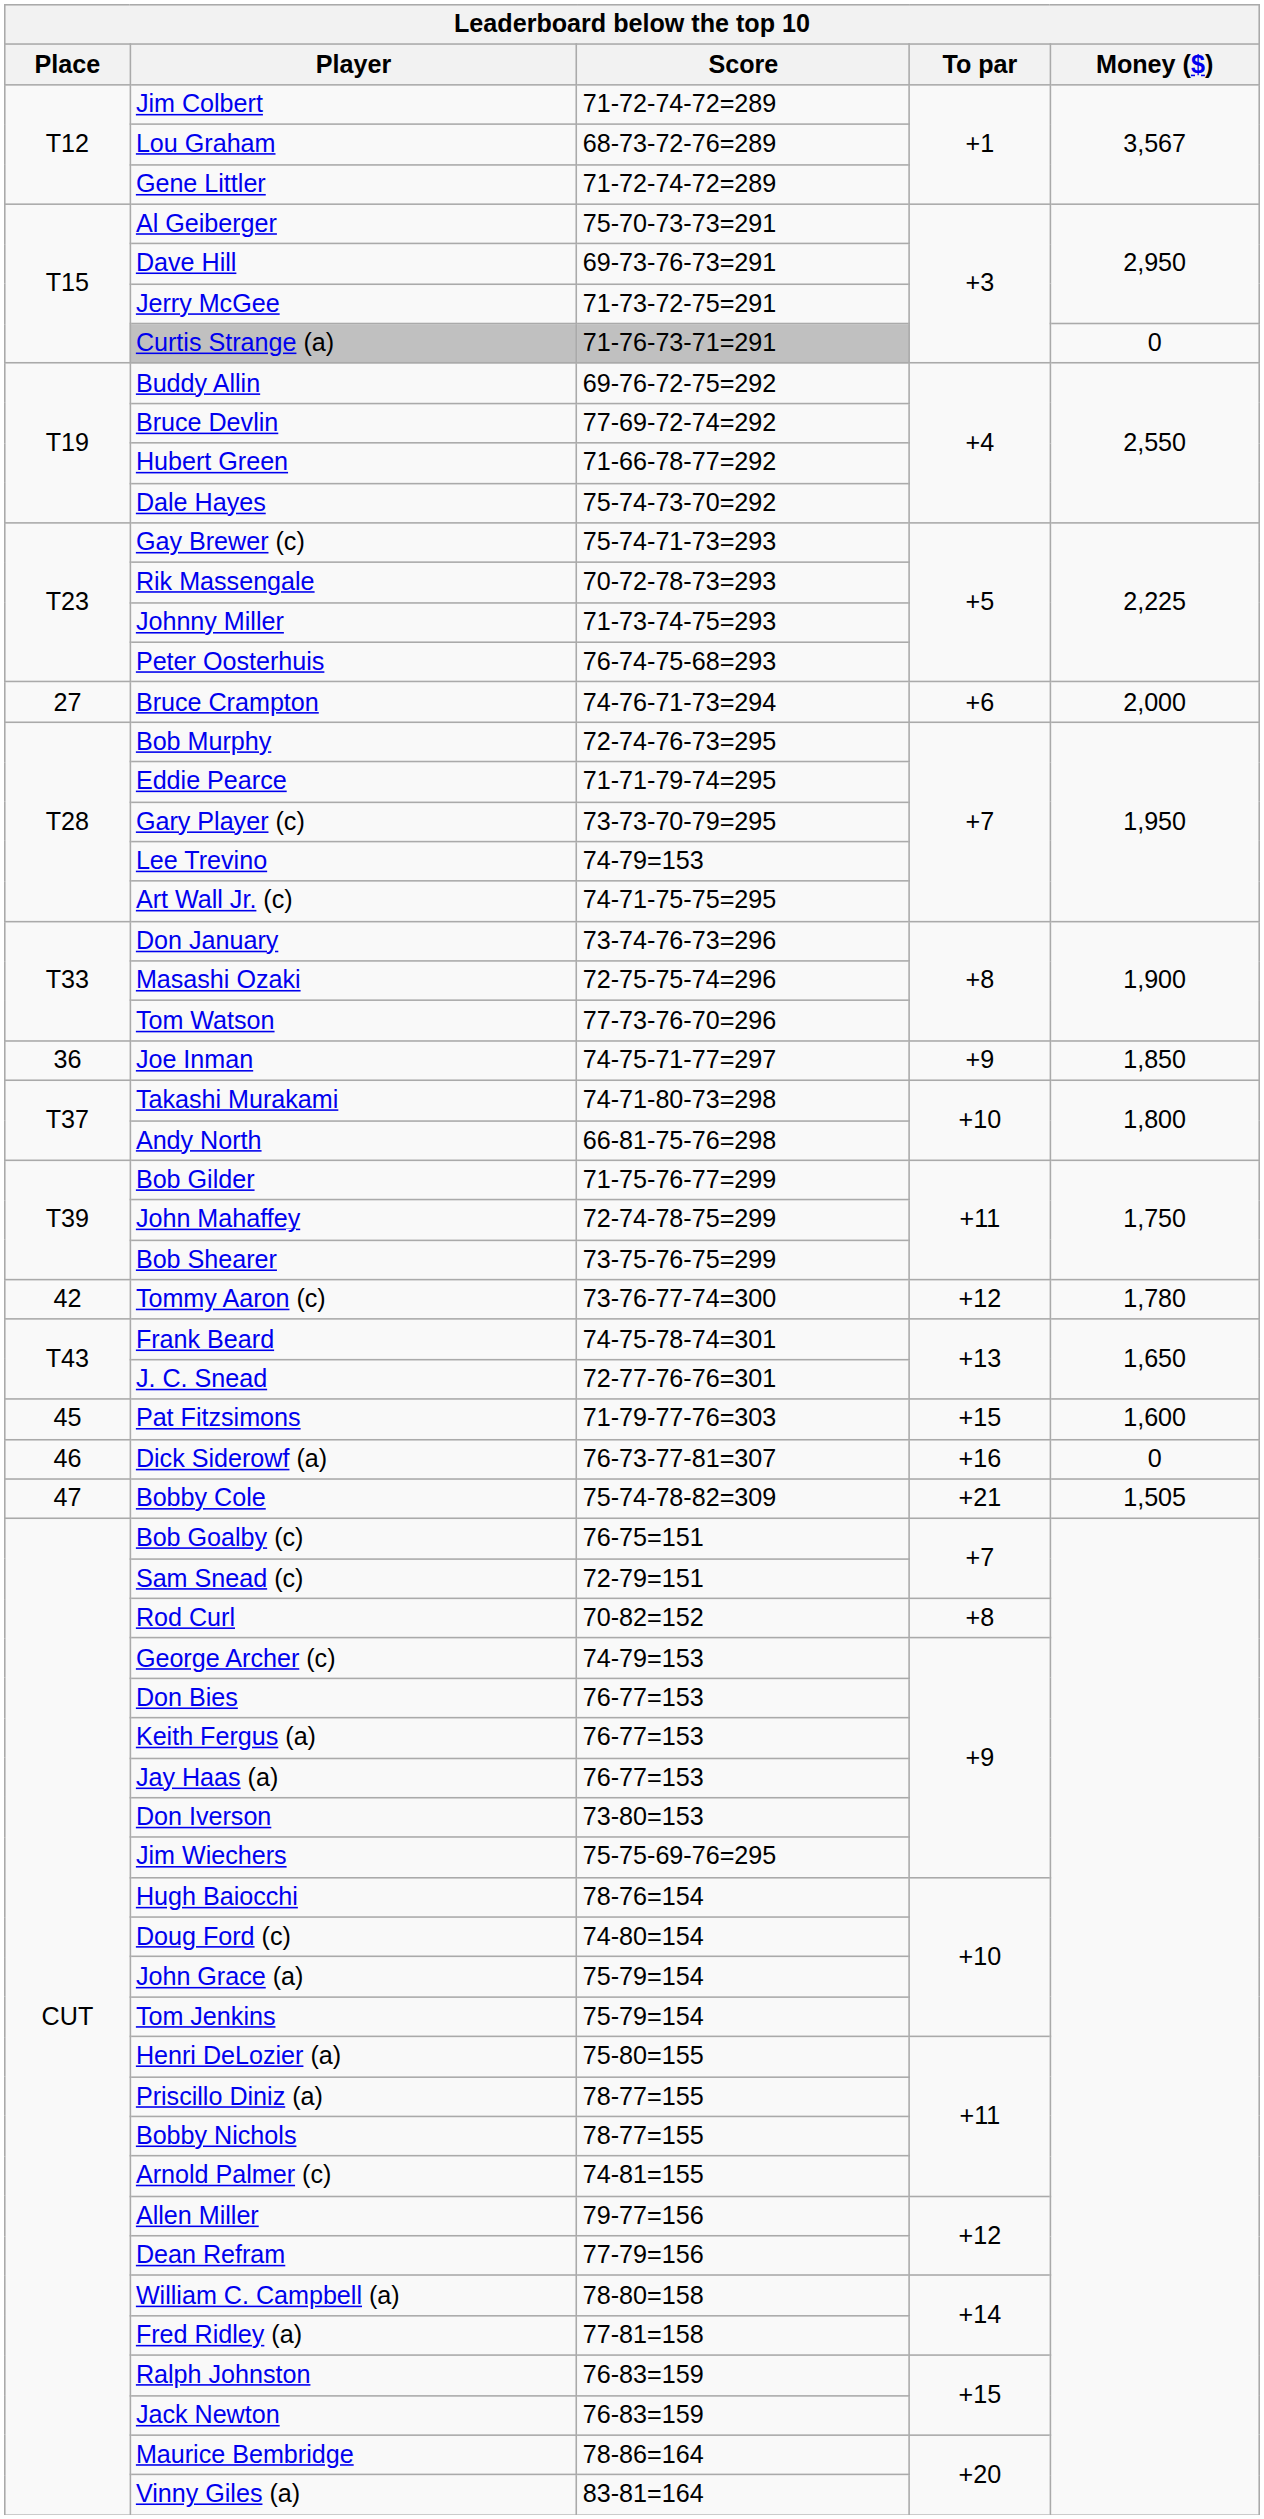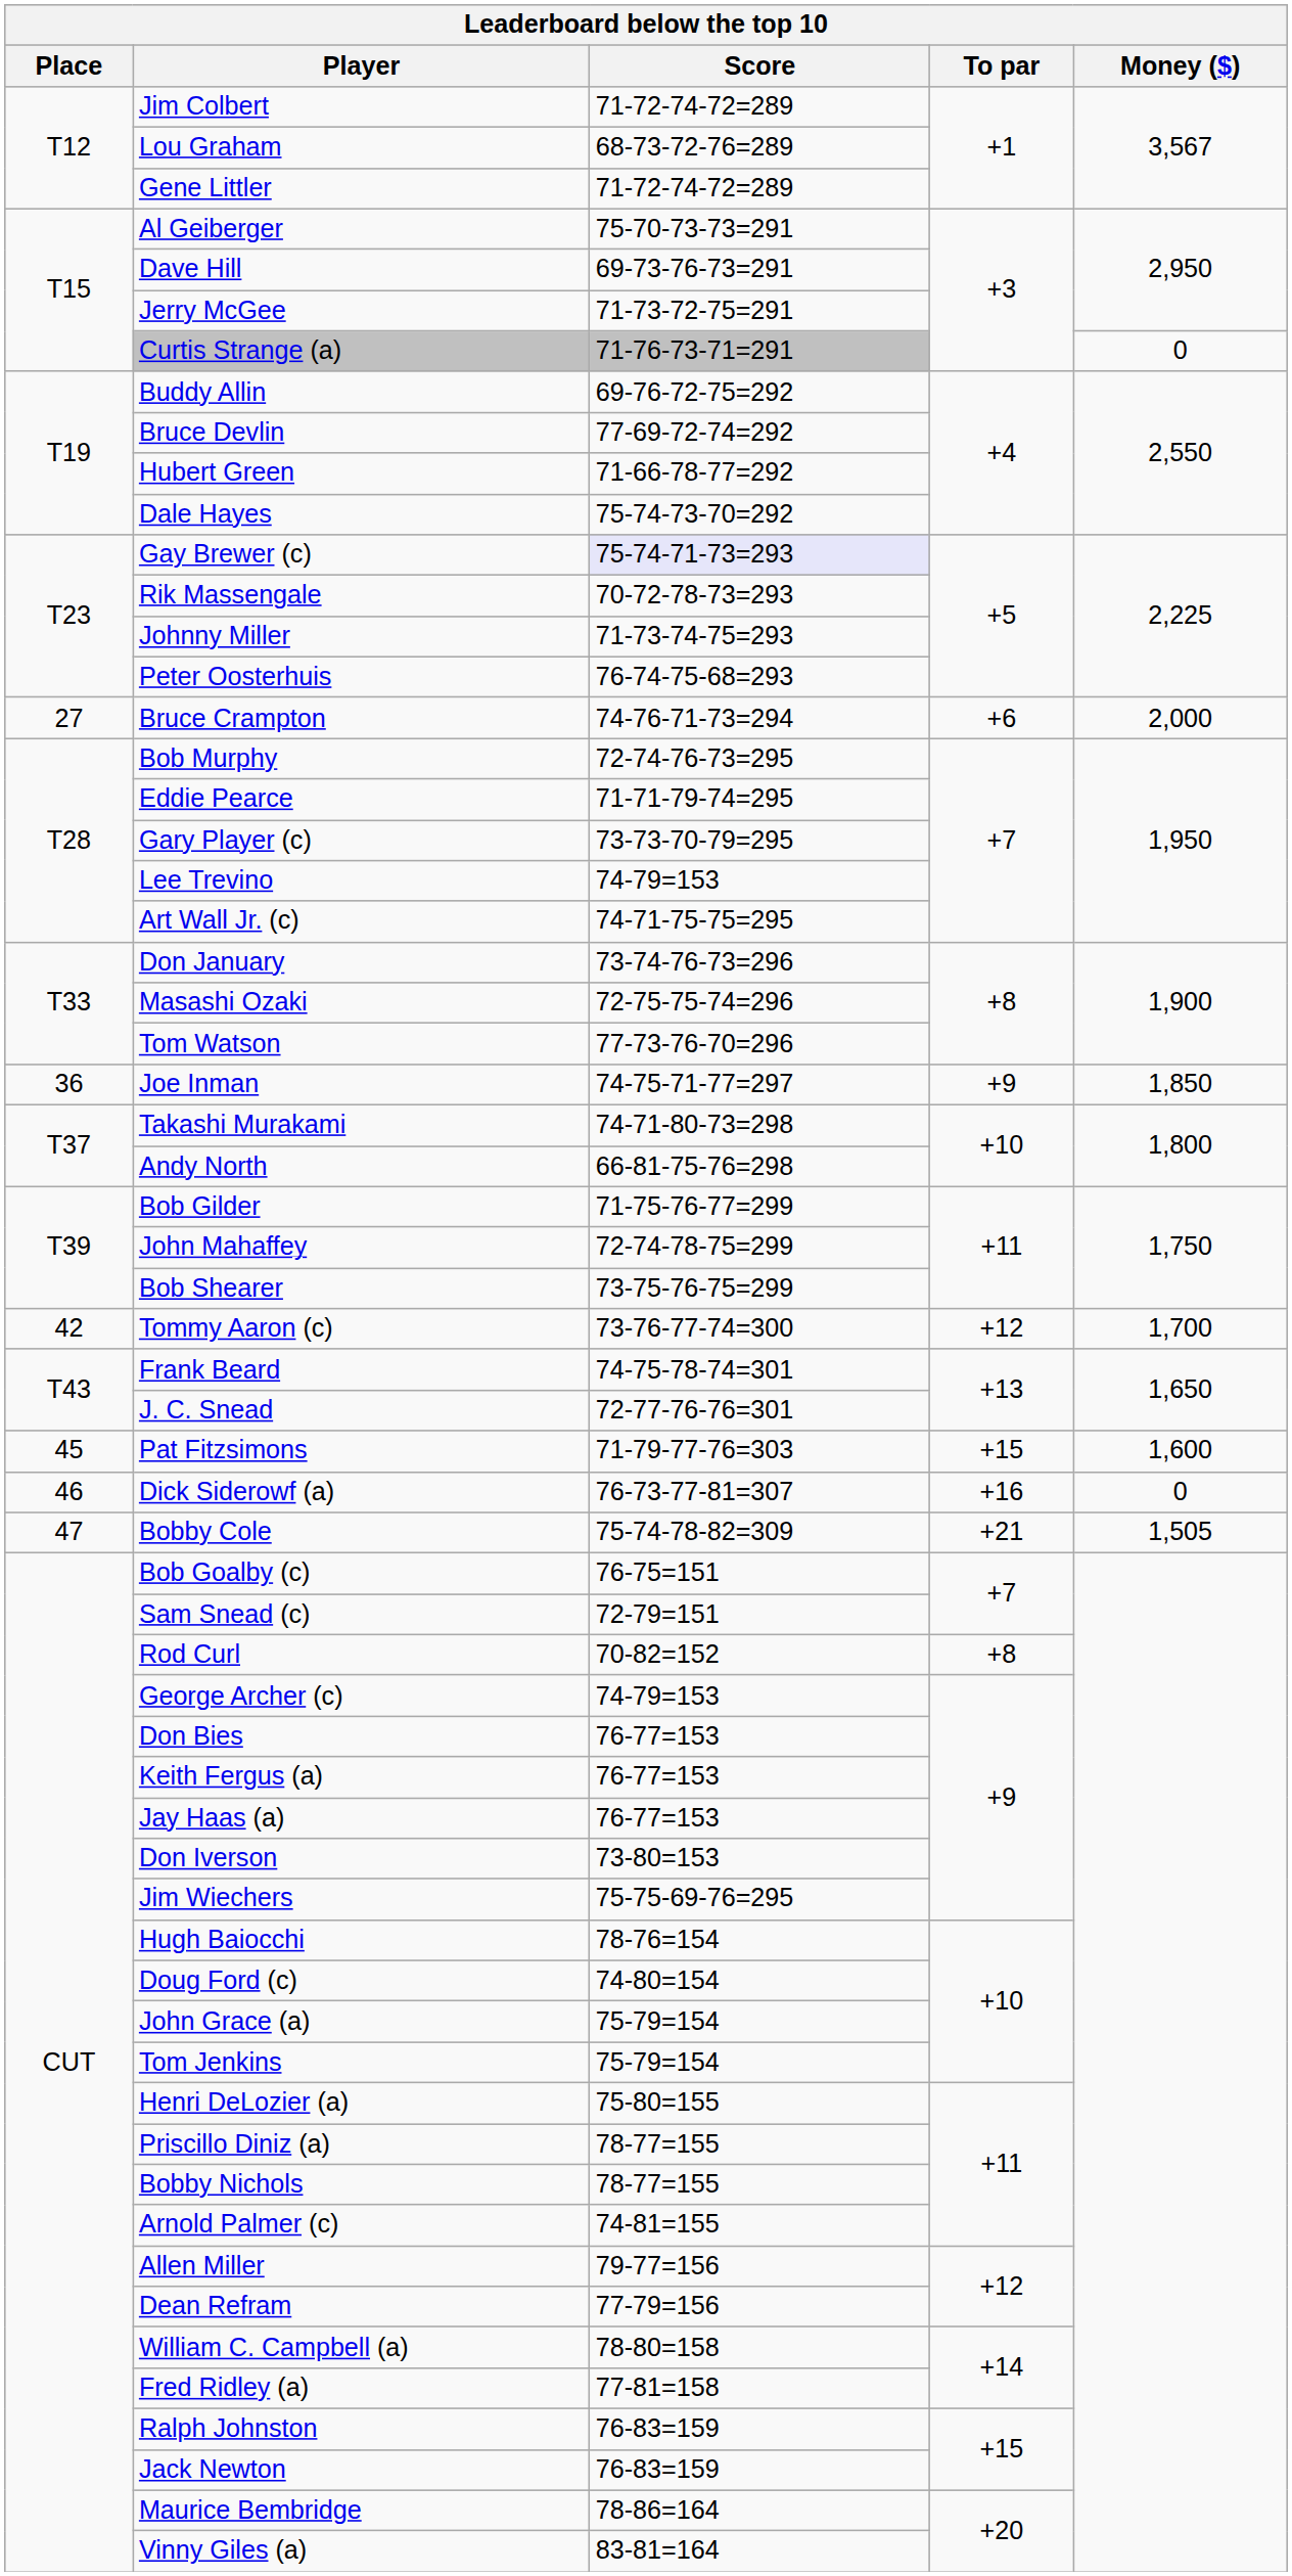 <table class="collapsible collapsed wikitable" style="width:50em; margin-top:-1px">
 <tr>
 <th scope="col" colspan="6">Leaderboard below the top 10</th>
 </tr>
 <tr>
 <th>Place</th>
 <th>Player</th>
 <th>Score</th>
 <th>To par</th>
 <th>Money (<a href='#'>$</a>)</th>
 </tr>
 <tr>
 <td rowspan=3 align=center>T12</td>
 <td> <a href='#'>Jim Colbert</a></td>
 <td>71-72-74-72=289</td>
 <td rowspan=3 align=center>+1</td>
 <td rowspan=3 align=center>3,567</td>
 </tr>
 <tr>
 <td> <a href='#'>Lou Graham</a></td>
 <td>68-73-72-76=289</td>
 </tr>
 <tr>
 <td> <a href='#'>Gene Littler</a></td>
 <td>71-72-74-72=289</td>
 </tr>
 <tr>
 <td rowspan=4 align=center>T15</td>
 <td> <a href='#'>Al Geiberger</a></td>
 <td>75-70-73-73=291</td>
 <td rowspan=4 align=center>+3</td>
 <td rowspan=3 align=center>2,950</td>
 </tr>
 <tr>
 <td> <a href='#'>Dave Hill</a></td>
 <td>69-73-76-73=291</td>
 </tr>
 <tr>
 <td> <a href='#'>Jerry McGee</a></td>
 <td>71-73-72-75=291</td>
 </tr>
 <tr>
 <td style="background:silver"> <a href='#'>Curtis Strange</a> (a)</td>
 <td style="background:silver">71-76-73-71=291</td>
 <td align=center>0</td>
 </tr>
 <tr>
 <td rowspan=4 align=center>T19</td>
 <td> <a href='#'>Buddy Allin</a></td>
 <td>69-76-72-75=292</td>
 <td rowspan=4 align=center>+4</td>
 <td rowspan=4 align=center>2,550</td>
 </tr>
 <tr>
 <td> <a href='#'>Bruce Devlin</a></td>
 <td>77-69-72-74=292</td>
 </tr>
 <tr>
 <td> <a href='#'>Hubert Green</a></td>
 <td>71-66-78-77=292</td>
 </tr>
 <tr>
 <td> <a href='#'>Dale Hayes</a></td>
 <td>75-74-73-70=292</td>
 </tr>
 <tr>
 <td rowspan=4 align=center>T23</td>
 <td> <a href='#'>Gay Brewer</a> (c)</td>
-<td>75-74-71-73=293</td>
+<td style="background: lavender;">75-74-71-73=293</td>
 <td rowspan=4 align=center>+5</td>
 <td rowspan=4 align=center>2,225</td>
 </tr>
 <tr>
 <td> <a href='#'>Rik Massengale</a></td>
 <td>70-72-78-73=293</td>
 </tr>
 <tr>
 <td> <a href='#'>Johnny Miller</a></td>
 <td>71-73-74-75=293</td>
 </tr>
 <tr>
 <td> <a href='#'>Peter Oosterhuis</a></td>
 <td>76-74-75-68=293</td>
 </tr>
 <tr>
 <td align=center>27</td>
 <td> <a href='#'>Bruce Crampton</a></td>
 <td>74-76-71-73=294</td>
 <td align=center>+6</td>
 <td align=center>2,000</td>
 </tr>
 <tr>
 <td rowspan=5 align=center>T28</td>
 <td> <a href='#'>Bob Murphy</a></td>
 <td>72-74-76-73=295</td>
 <td rowspan=5 align=center>+7</td>
 <td rowspan=5 align=center>1,950</td>
 </tr>
 <tr>
 <td> <a href='#'>Eddie Pearce</a></td>
 <td>71-71-79-74=295</td>
 </tr>
 <tr>
 <td> <a href='#'>Gary Player</a> (c)</td>
 <td>73-73-70-79=295</td>
 </tr>
 <tr>
 <td> <a href='#'>Lee Trevino</a></td>
 <td>74-79=153</td>
 </tr>
 <tr>
 <td> <a href='#'>Art Wall Jr.</a> (c)</td>
 <td>74-71-75-75=295</td>
 </tr>
 <tr>
 <td rowspan=3 align=center>T33</td>
 <td> <a href='#'>Don January</a></td>
 <td>73-74-76-73=296</td>
 <td rowspan=3 align=center>+8</td>
 <td rowspan=3 align=center>1,900</td>
 </tr>
 <tr>
 <td> <a href='#'>Masashi Ozaki</a></td>
 <td>72-75-75-74=296</td>
 </tr>
 <tr>
 <td> <a href='#'>Tom Watson</a></td>
 <td>77-73-76-70=296</td>
 </tr>
 <tr>
 <td align=center>36</td>
 <td> <a href='#'>Joe Inman</a></td>
 <td>74-75-71-77=297</td>
 <td align=center>+9</td>
 <td align=center>1,850</td>
 </tr>
 <tr>
 <td rowspan=2 align=center>T37</td>
 <td> <a href='#'>Takashi Murakami</a></td>
 <td>74-71-80-73=298</td>
 <td rowspan=2 align=center>+10</td>
 <td rowspan=2 align=center>1,800</td>
 </tr>
 <tr>
 <td> <a href='#'>Andy North</a></td>
 <td>66-81-75-76=298</td>
 </tr>
 <tr>
 <td rowspan=3 align=center>T39</td>
 <td> <a href='#'>Bob Gilder</a></td>
 <td>71-75-76-77=299</td>
 <td rowspan=3 align=center>+11</td>
 <td rowspan=3 align=center>1,750</td>
 </tr>
 <tr>
 <td> <a href='#'>John Mahaffey</a></td>
 <td>72-74-78-75=299</td>
 </tr>
 <tr>
 <td> <a href='#'>Bob Shearer</a></td>
 <td>73-75-76-75=299</td>
 </tr>
 <tr>
 <td align=center>42</td>
 <td> <a href='#'>Tommy Aaron</a> (c)</td>
 <td>73-76-77-74=300</td>
 <td align=center>+12</td>
-<td align=center>1,780</td>
+<td align=center>1,700</td>
 </tr>
 <tr>
 <td rowspan=2 align=center>T43</td>
 <td> <a href='#'>Frank Beard</a></td>
 <td>74-75-78-74=301</td>
 <td rowspan=2 align=center>+13</td>
 <td rowspan=2 align=center>1,650</td>
 </tr>
 <tr>
 <td> <a href='#'>J. C. Snead</a></td>
 <td>72-77-76-76=301</td>
 </tr>
 <tr>
 <td align=center>45</td>
 <td> <a href='#'>Pat Fitzsimons</a></td>
 <td>71-79-77-76=303</td>
 <td align=center>+15</td>
 <td align=center>1,600</td>
 </tr>
 <tr>
 <td align=center>46</td>
 <td> <a href='#'>Dick Siderowf</a> (a)</td>
 <td>76-73-77-81=307</td>
 <td align=center>+16</td>
 <td align=center>0</td>
 </tr>
 <tr>
 <td align=center>47</td>
 <td> <a href='#'>Bobby Cole</a></td>
 <td>75-74-78-82=309</td>
 <td align=center>+21</td>
 <td align=center>1,505</td>
 </tr>
 <tr>
 <td rowspan=25 align=center>CUT</td>
 <td> <a href='#'>Bob Goalby</a> (c)</td>
 <td>76-75=151</td>
 <td rowspan=2 align=center>+7</td>
 <td rowspan=25 align=center></td>
 </tr>
 <tr>
 <td> <a href='#'>Sam Snead</a> (c)</td>
 <td>72-79=151</td>
 </tr>
 <tr>
 <td> <a href='#'>Rod Curl</a></td>
 <td>70-82=152</td>
 <td align=center>+8</td>
 </tr>
 <tr>
 <td> <a href='#'>George Archer</a> (c)</td>
 <td>74-79=153</td>
 <td rowspan=6 align=center>+9</td>
 </tr>
 <tr>
 <td> <a href='#'>Don Bies</a></td>
 <td>76-77=153</td>
 </tr>
 <tr>
 <td> <a href='#'>Keith Fergus</a> (a)</td>
 <td>76-77=153</td>
 </tr>
 <tr>
 <td> <a href='#'>Jay Haas</a> (a)</td>
 <td>76-77=153</td>
 </tr>
 <tr>
 <td> <a href='#'>Don Iverson</a></td>
 <td>73-80=153</td>
 </tr>
 <tr>
 <td> <a href='#'>Jim Wiechers</a></td>
 <td>75-75-69-76=295</td>
 </tr>
 <tr>
 <td> <a href='#'>Hugh Baiocchi</a></td>
 <td>78-76=154</td>
 <td rowspan=4 align=center>+10</td>
 </tr>
 <tr>
 <td> <a href='#'>Doug Ford</a> (c)</td>
 <td>74-80=154</td>
 </tr>
 <tr>
 <td> <a href='#'>John Grace</a> (a)</td>
 <td>75-79=154</td>
 </tr>
 <tr>
 <td> <a href='#'>Tom Jenkins</a></td>
 <td>75-79=154</td>
 </tr>
 <tr>
 <td> <a href='#'>Henri DeLozier</a> (a)</td>
 <td>75-80=155</td>
 <td rowspan=4 align=center>+11</td>
 </tr>
 <tr>
 <td> <a href='#'>Priscillo Diniz</a> (a)</td>
 <td>78-77=155</td>
 </tr>
 <tr>
 <td> <a href='#'>Bobby Nichols</a></td>
 <td>78-77=155</td>
 </tr>
 <tr>
 <td> <a href='#'>Arnold Palmer</a> (c)</td>
 <td>74-81=155</td>
 </tr>
 <tr>
 <td> <a href='#'>Allen Miller</a></td>
 <td>79-77=156</td>
 <td rowspan=2 align=center>+12</td>
 </tr>
 <tr>
 <td> <a href='#'>Dean Refram</a></td>
 <td>77-79=156</td>
 </tr>
 <tr>
 <td> <a href='#'>William C. Campbell</a> (a)</td>
 <td>78-80=158</td>
 <td rowspan=2 align=center>+14</td>
 </tr>
 <tr>
 <td> <a href='#'>Fred Ridley</a> (a)</td>
 <td>77-81=158</td>
 </tr>
 <tr>
 <td> <a href='#'>Ralph Johnston</a></td>
 <td>76-83=159</td>
 <td rowspan=2 align=center>+15</td>
 </tr>
 <tr>
 <td> <a href='#'>Jack Newton</a></td>
 <td>76-83=159</td>
 </tr>
 <tr>
 <td> <a href='#'>Maurice Bembridge</a></td>
 <td>78-86=164</td>
 <td rowspan=2 align=center>+20</td>
 </tr>
 <tr>
 <td> <a href='#'>Vinny Giles</a> (a)</td>
 <td>83-81=164</td>
 </tr>
 </table>
